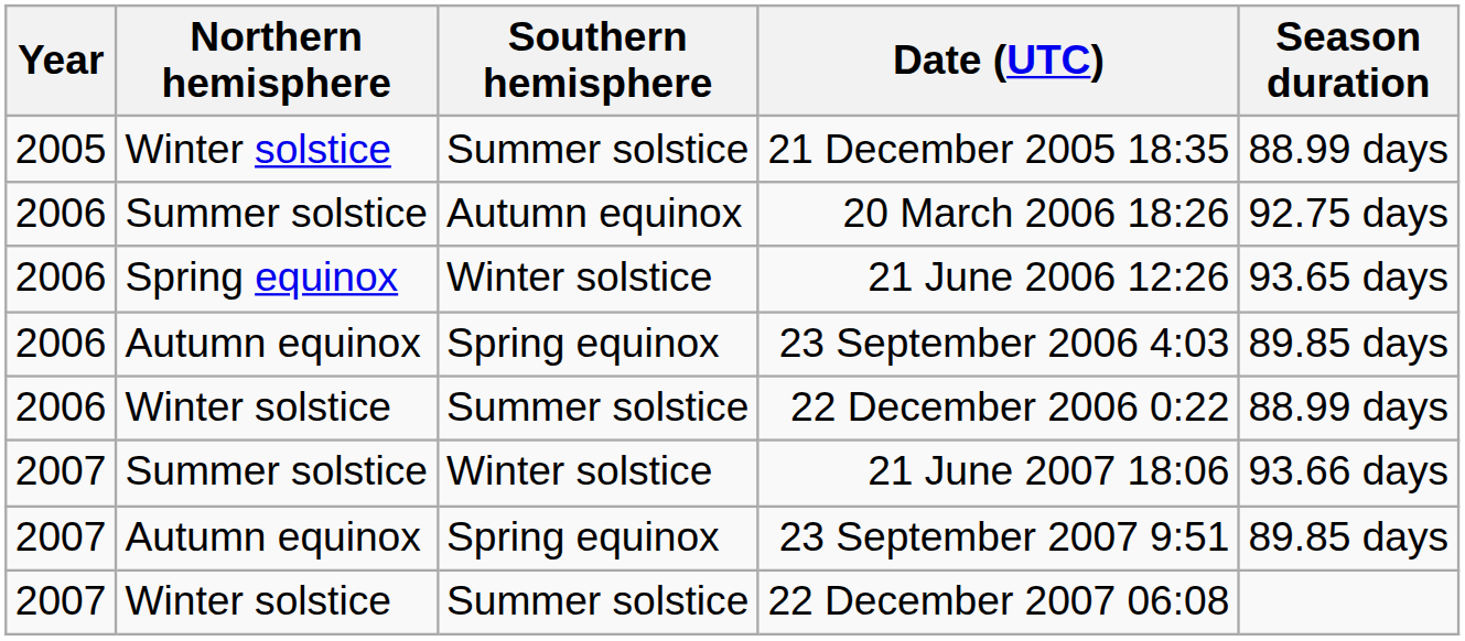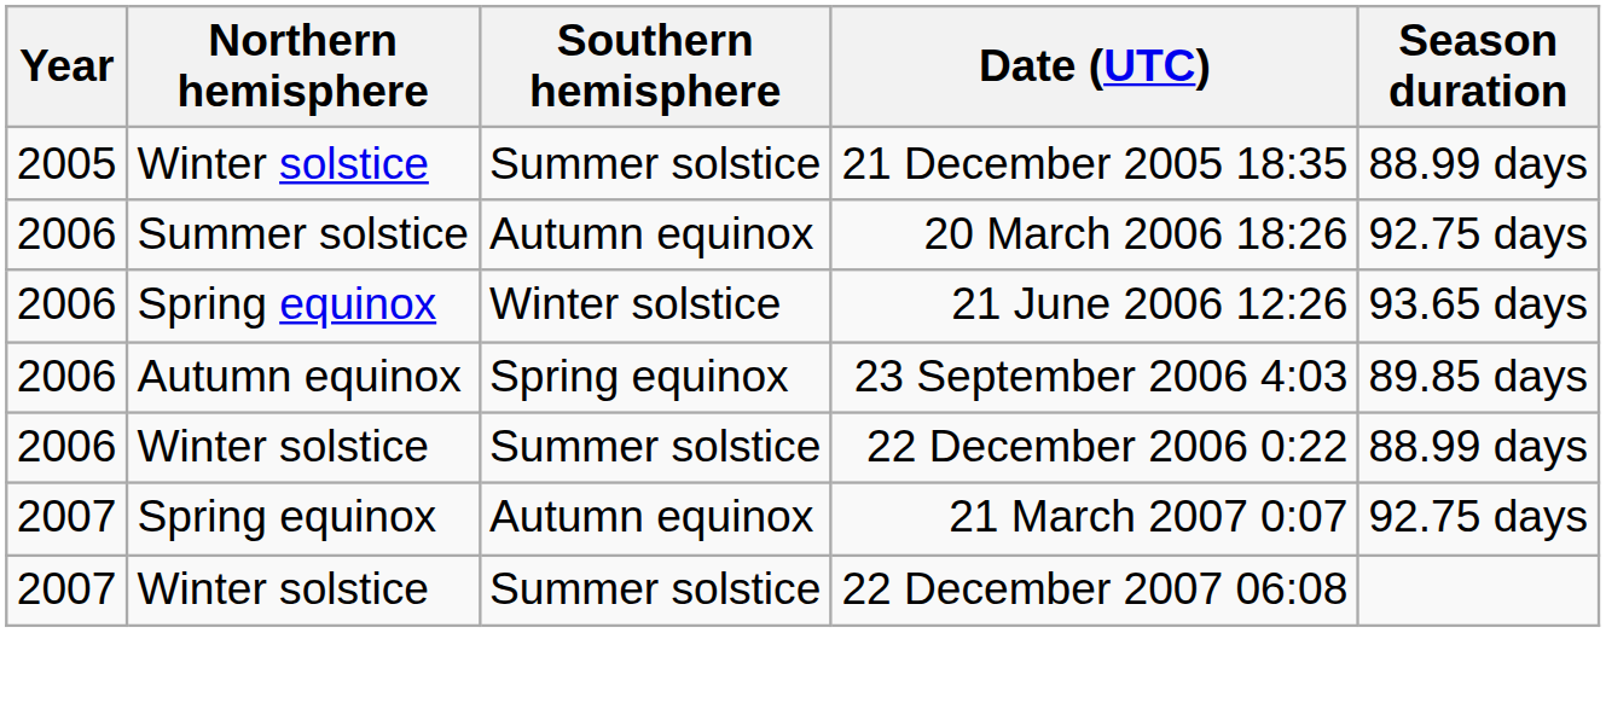 <table class="wikitable" style="margin: 0 0 1em 1em">
 <tr>
 <th>Year</th>
 <th>Northern<br>hemisphere</th>
 <th>Southern<br>hemisphere</th>
 <th>Date (<a href='#'>UTC</a>)</th>
 <th>Season<br>duration</th>
 </tr>
 <tr>
 <td>2005</td>
 <td>Winter <a href='#'>solstice</a></td>
 <td>Summer solstice</td>
 <td style="text-align:right">21 December 2005 18:35</td>
 <td style="text-align:right">88.99 days</td>
 </tr>
 <tr>
 <td>2006</td>
 <td>Summer solstice</td>
 <td>Autumn equinox</td>
 <td style="text-align:right">20 March 2006 18:26</td>
 <td style="text-align:right">92.75 days</td>
 </tr>
 <tr>
 <td>2006</td>
 <td>Spring <a href='#'>equinox</a></td>
 <td>Winter solstice</td>
 <td style="text-align:right">21 June 2006 12:26</td>
 <td align="right">93.65 days</td>
 </tr>
 <tr>
 <td>2006</td>
 <td>Autumn equinox</td>
 <td>Spring equinox</td>
 <td style="text-align:right">23 September 2006 4:03</td>
 <td style="text-align:right">89.85 days</td>
 </tr>
 <tr>
 <td>2006</td>
 <td>Winter solstice</td>
 <td>Summer solstice</td>
 <td style="text-align:right">22 December 2006 0:22</td>
 <td style="text-align:right">88.99 days</td>
 </tr>
 <tr>
 <td>2007</td>
-<td>Summer solstice</td>
-<td>Winter solstice</td>
-<td style="text-align:right">21 June 2007 18:06</td>
-<td style="text-align:right">93.66 days</td>
-</tr>
-<tr>
-<td>2007</td>
+<td>Spring equinox</td>
 <td>Autumn equinox</td>
-<td>Spring equinox</td>
-<td style="text-align:right">23 September 2007 9:51</td>
-<td style="text-align:right">89.85 days</td>
+<td style="text-align:right">21 March 2007 0:07</td>
+<td style="text-align:right">92.75 days</td>
 </tr>
 <tr>
 <td>2007</td>
 <td>Winter solstice</td>
 <td>Summer solstice</td>
 <td style="text-align:right">22 December 2007 06:08</td>
 <td> </td>
 </tr>
 </table>
